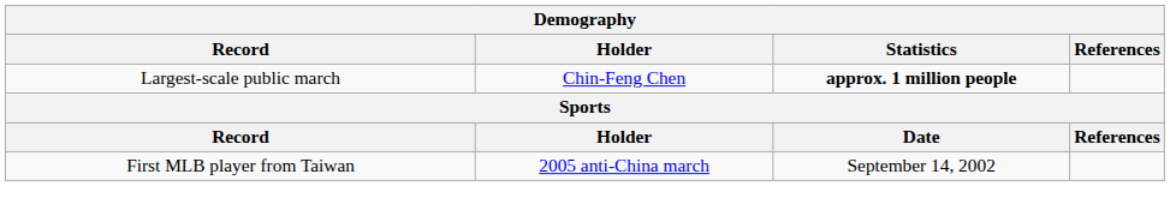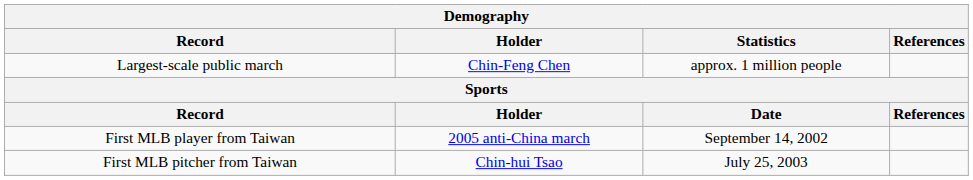 <table class="wikitable" style="text-align:center">
 <tr>
 <th colspan="4">Demography</th>
 </tr>
 <tr>
 <th style="width:400px;">Record</th>
 <th style="width:250px;">Holder</th>
 <th style="width:250px;">Statistics</th>
 <th style="width:25px;">References</th>
 </tr>
 <tr>
 <td>Largest-scale public march</td>
 <td><a href='#'>Chin-Feng Chen</a></td>
-<td><strong>approx. 1 million people</strong></td>
+<td>approx. 1 million people</td>
 <td></td>
 </tr>
 <tr>
 <th colspan="4">Sports</th>
 </tr>
 <tr>
 <th style="width:400px;">Record</th>
 <th style="width:250px;">Holder</th>
 <th style="width:250px;">Date</th>
 <th style="width:25px;">References</th>
 </tr>
 <tr>
 <td>First MLB player from Taiwan</td>
 <td><a href='#'>2005 anti-China march</a></td>
 <td>September 14, 2002</td>
 <td></td>
 </tr>
+<tr>
+<td>First MLB pitcher from Taiwan</td>
+<td><a href='#'>Chin-hui Tsao</a></td>
+<td>July 25, 2003</td>
+<td></td>
+</tr>
 </table>
